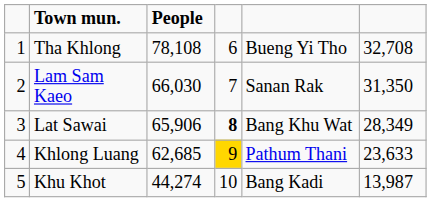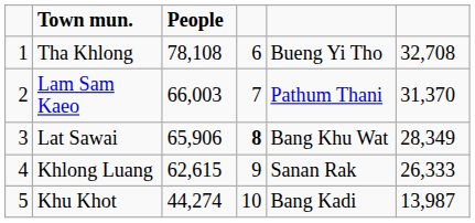 <table class="wikitable" style="width:60%;">
 <tr>
 <td scope="col" style="width:6%;"> </td>
 <td scope="col" style="width:28%;"><strong>Town mun.</strong></td>
 <td scope="col" style="width:16%;"><strong>People</strong></td>
 <td scope="col" style="width:6%;"> </td>
 <td scope="col" style="width:28%;"> </td>
 <td scope="col" style="width:16%;"> </td>
 </tr>
 <tr>
 <td scope="row" style="text-align:right;">1</td>
 <td>Tha Khlong</td>
 <td>78,108</td>
 <td style="text-align:right;">6</td>
 <td>Bueng Yi Tho</td>
 <td>32,708</td>
 </tr>
 <tr>
 <td scope="row" style="text-align:right;">2</td>
 <td><a href='#'>Lam Sam Kaeo</a></td>
-<td>66,030</td>
+<td>66,003</td>
 <td style="text-align:right;">7</td>
-<td>Sanan Rak</td>
-<td>31,350</td>
+<td><a href='#'>Pathum Thani</a></td>
+<td>31,370</td>
 </tr>
 <tr>
 <td scope="row" style="text-align:right;">3</td>
 <td>Lat Sawai</td>
 <td>65,906</td>
 <td style="text-align:right;"><strong>8</strong></td>
 <td>Bang Khu Wat</td>
 <td>28,349</td>
 </tr>
 <tr>
 <td scope="row" style="text-align:right;">4</td>
 <td>Khlong Luang</td>
-<td>62,685</td>
-<td style="background: gold; text-align:right;">9</td>
-<td><a href='#'>Pathum Thani</a></td>
-<td>23,633</td>
+<td>62,615</td>
+<td style="text-align:right;">9</td>
+<td>Sanan Rak</td>
+<td>26,333</td>
 </tr>
 <tr>
 <td scope="row" style="text-align:right;">5</td>
 <td>Khu Khot</td>
 <td>44,274</td>
 <td style="text-align:right;">10</td>
 <td>Bang Kadi</td>
 <td>13,987</td>
 </tr>
 </table>
